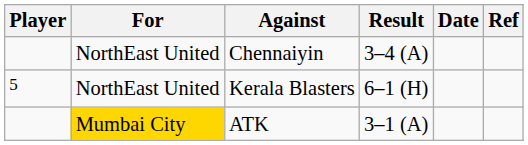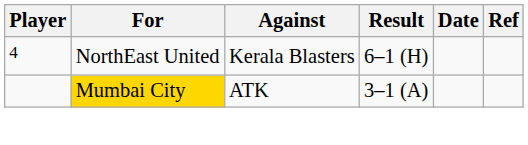 <table class="wikitable">
 <tr>
 <th>Player</th>
 <th>For</th>
 <th>Against</th>
 <th style="text-align:center">Result</th>
 <th>Date</th>
 <th>Ref</th>
 </tr>
 <tr>
-<td> </td>
-<td>NorthEast United</td>
-<td>Chennaiyin</td>
-<td align="center">3–4 (A)</td>
-<td></td>
-<td></td>
-</tr>
-<tr>
-<td> <sup>5</sup></td>
+<td> <sup>4</sup></td>
 <td>NorthEast United</td>
 <td>Kerala Blasters</td>
 <td align="center">6–1 (H)</td>
 <td></td>
 <td></td>
 </tr>
 <tr>
 <td> </td>
 <td style="background: gold;">Mumbai City</td>
 <td>ATK</td>
 <td align="center">3–1 (A)</td>
 <td></td>
 <td></td>
 </tr>
 </table>
